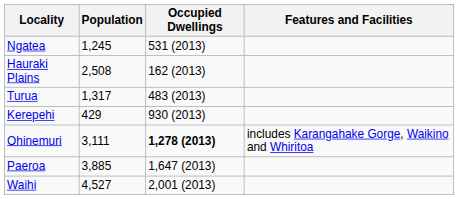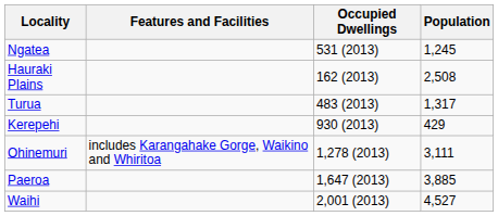 <table class="wikitable sortable">
 <tr>
 <th>Locality</th>
+<th>Features and Facilities</th>
+<th>Occupied Dwellings</th>
 <th>Population</th>
-<th>Occupied Dwellings</th>
-<th>Features and Facilities</th>
 </tr>
 <tr>
 <td><a href='#'>Ngatea</a></td>
+<td></td>
+<td>531 (2013)</td>
 <td>1,245</td>
-<td>531 (2013)</td>
-<td></td>
 </tr>
 <tr>
 <td><a href='#'>Hauraki Plains</a></td>
+<td></td>
+<td>162 (2013)</td>
 <td>2,508</td>
-<td>162 (2013)</td>
-<td></td>
 </tr>
 <tr>
 <td><a href='#'>Turua</a></td>
+<td></td>
+<td>483 (2013)</td>
 <td>1,317</td>
-<td>483 (2013)</td>
-<td></td>
 </tr>
 <tr>
 <td><a href='#'>Kerepehi</a></td>
+<td></td>
+<td>930 (2013)</td>
 <td>429</td>
-<td>930 (2013)</td>
-<td></td>
 </tr>
 <tr>
 <td><a href='#'>Ohinemuri</a></td>
+<td>includes <a href='#'>Karangahake Gorge</a>, <a href='#'>Waikino</a> and <a href='#'>Whiritoa</a></td>
+<td>1,278 (2013)</td>
 <td>3,111</td>
-<td><strong>1,278 (2013)</strong></td>
-<td>includes <a href='#'>Karangahake Gorge</a>, <a href='#'>Waikino</a> and <a href='#'>Whiritoa</a></td>
 </tr>
 <tr>
 <td><a href='#'>Paeroa</a></td>
+<td></td>
+<td>1,647 (2013)</td>
 <td>3,885</td>
-<td>1,647 (2013)</td>
-<td></td>
 </tr>
 <tr>
 <td><a href='#'>Waihi</a></td>
+<td></td>
+<td>2,001 (2013)</td>
 <td>4,527</td>
-<td>2,001 (2013)</td>
-<td></td>
 </tr>
 </table>
